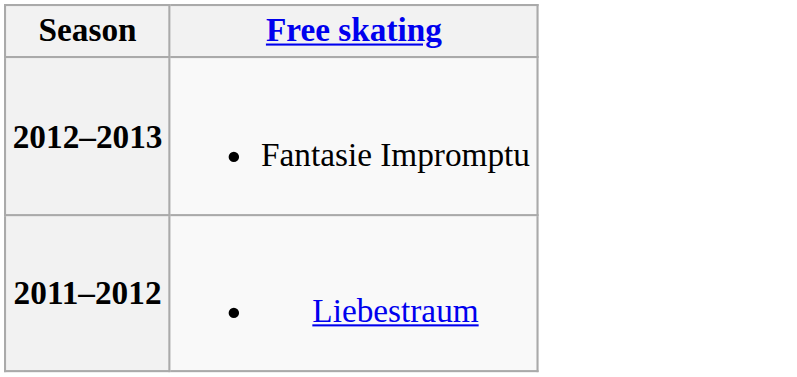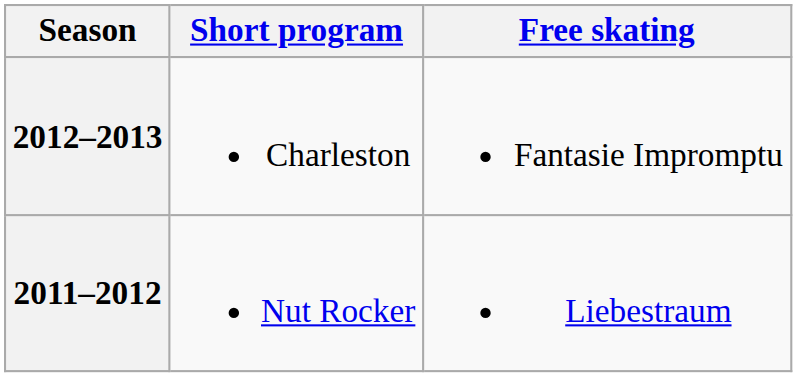 <table class="wikitable" style="text-align:center">
 <tr>
 <th>Season</th>
+<th><a href='#'>Short program</a></th>
 <th><a href='#'>Free skating</a></th>
 </tr>
 <tr>
 <th>2012–2013 <br> </th>
+<td><br><ul><li>Charleston <br></li></ul></td>
 <td><br><ul><li>Fantasie Impromptu <br></li></ul></td>
 </tr>
 <tr>
 <th>2011–2012 <br> </th>
+<td><br><ul><li><a href='#'>Nut Rocker</a> <br></li></ul></td>
 <td><br><ul><li><a href='#'>Liebestraum</a> <br></li></ul></td>
 </tr>
 </table>
